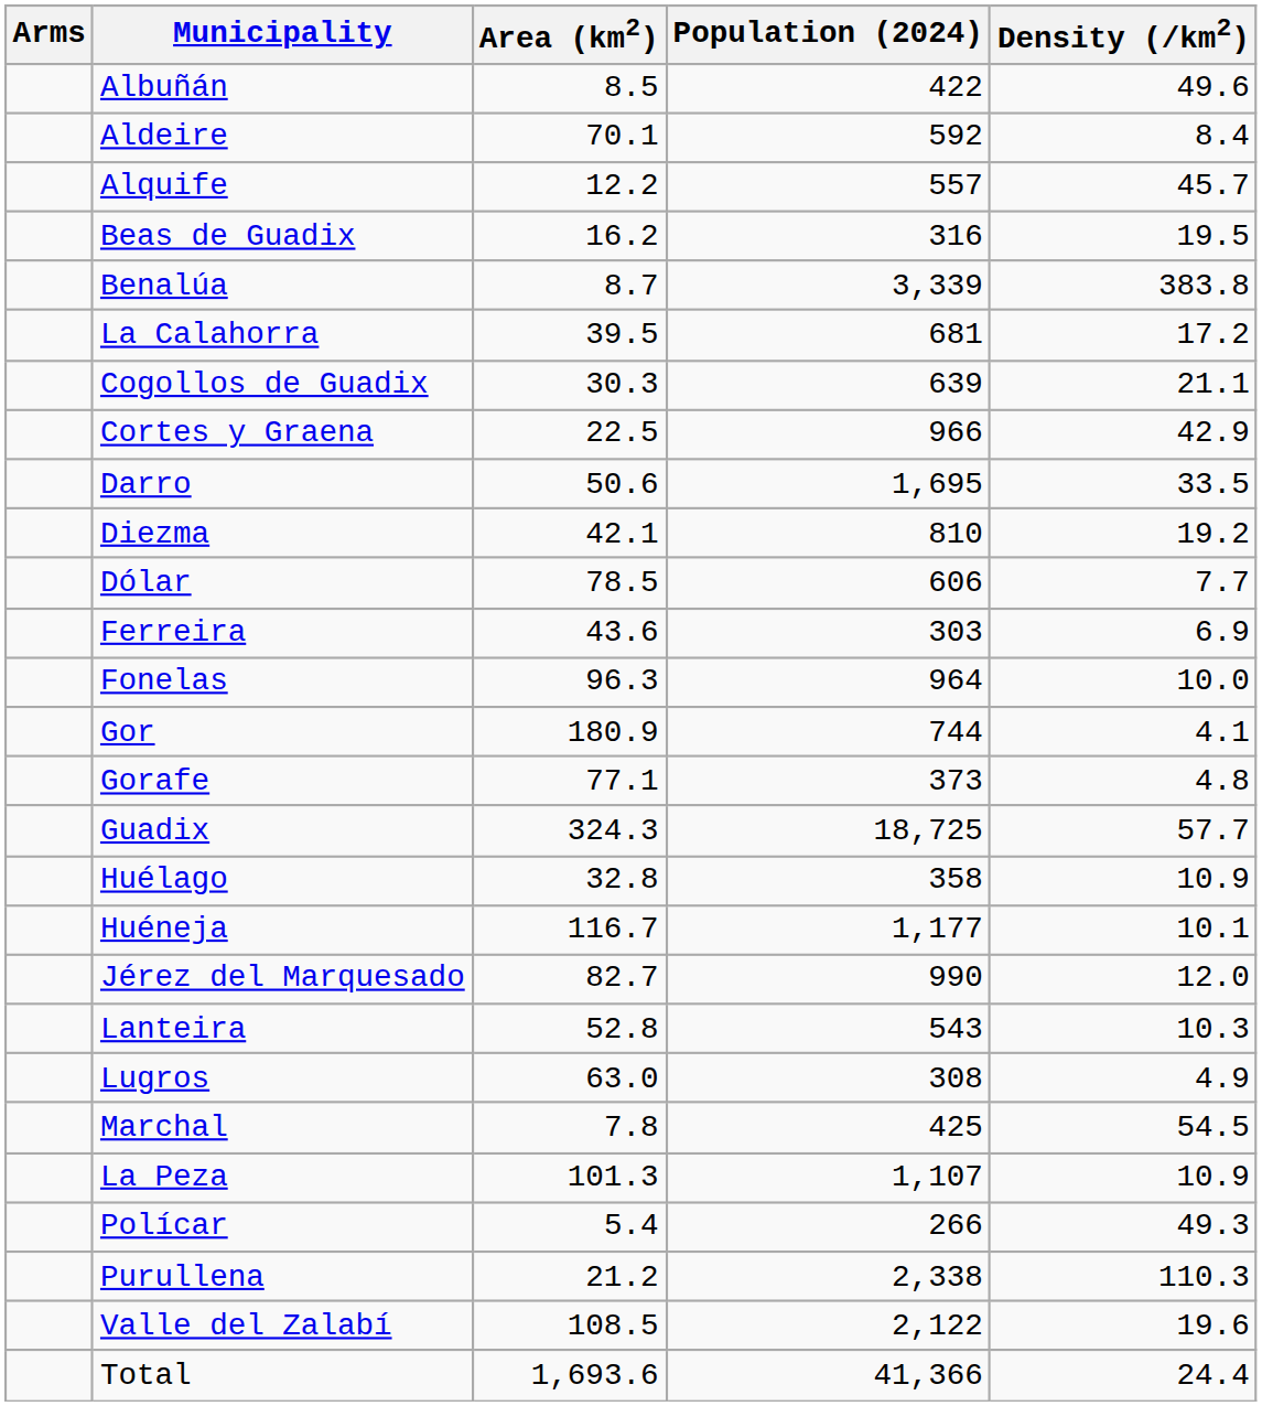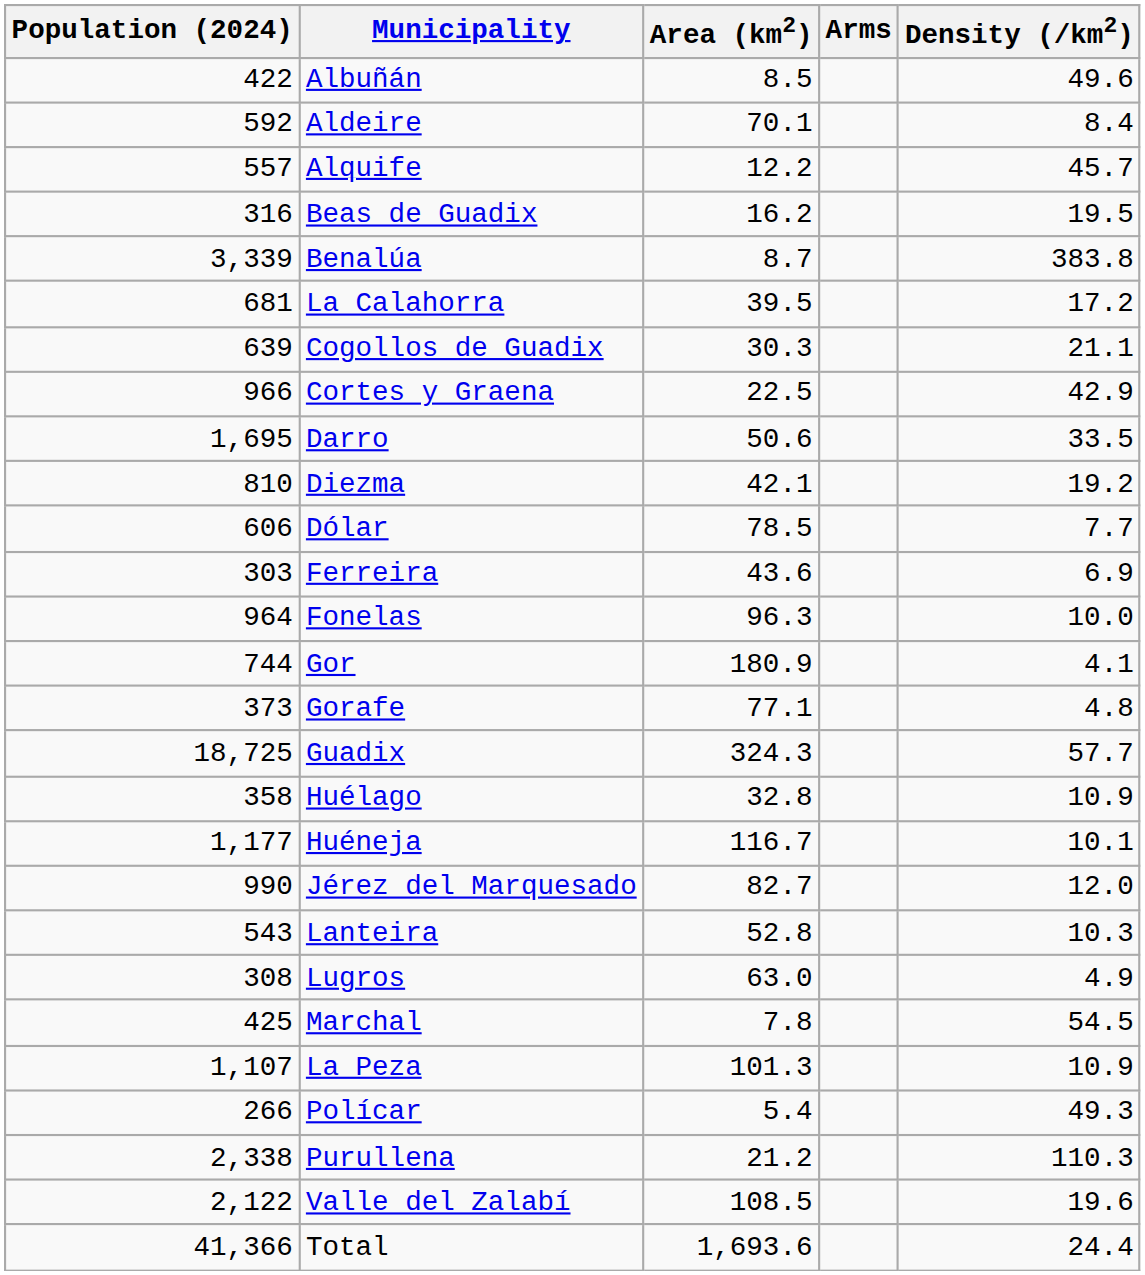 <table class="wikitable sortable">
 <tr>
-<th>Arms</th>
+<th>Population (2024)</th>
 <th><a href='#'>Municipality</a></th>
 <th>Area (km<sup>2</sup>)</th>
-<th>Population (2024)</th>
+<th>Arms</th>
 <th>Density (/km<sup>2</sup>)</th>
 </tr>
 <tr>
-<td></td>
+<td align="right">422</td>
 <td><a href='#'>Albuñán</a></td>
 <td align="right">8.5</td>
-<td align="right">422</td>
+<td></td>
 <td align="right">49.6</td>
 </tr>
 <tr>
-<td></td>
+<td align="right">592</td>
 <td><a href='#'>Aldeire</a></td>
 <td align="right">70.1</td>
-<td align="right">592</td>
+<td></td>
 <td align="right">8.4</td>
 </tr>
 <tr>
-<td></td>
+<td align="right">557</td>
 <td><a href='#'>Alquife</a></td>
 <td align="right">12.2</td>
-<td align="right">557</td>
+<td></td>
 <td align="right">45.7</td>
 </tr>
 <tr>
-<td></td>
+<td align="right">316</td>
 <td><a href='#'>Beas de Guadix</a></td>
 <td align="right">16.2</td>
-<td align="right">316</td>
+<td></td>
 <td align="right">19.5</td>
 </tr>
 <tr>
-<td></td>
+<td align="right">3,339</td>
 <td><a href='#'>Benalúa</a></td>
 <td align="right">8.7</td>
-<td align="right">3,339</td>
+<td></td>
 <td align="right">383.8</td>
 </tr>
 <tr>
-<td></td>
+<td align="right">681</td>
 <td><a href='#'>La Calahorra</a></td>
 <td align="right">39.5</td>
-<td align="right">681</td>
+<td></td>
 <td align="right">17.2</td>
 </tr>
 <tr>
-<td></td>
+<td align="right">639</td>
 <td><a href='#'>Cogollos de Guadix</a></td>
 <td align="right">30.3</td>
-<td align="right">639</td>
+<td></td>
 <td align="right">21.1</td>
 </tr>
 <tr>
-<td></td>
+<td align="right">966</td>
 <td><a href='#'>Cortes y Graena</a></td>
 <td align="right">22.5</td>
-<td align="right">966</td>
+<td></td>
 <td align="right">42.9</td>
 </tr>
 <tr>
-<td></td>
+<td align="right">1,695</td>
 <td><a href='#'>Darro</a></td>
 <td align="right">50.6</td>
-<td align="right">1,695</td>
+<td></td>
 <td align="right">33.5</td>
 </tr>
 <tr>
-<td></td>
+<td align="right">810</td>
 <td><a href='#'>Diezma</a></td>
 <td align="right">42.1</td>
-<td align="right">810</td>
+<td></td>
 <td align="right">19.2</td>
 </tr>
 <tr>
-<td></td>
+<td align="right">606</td>
 <td><a href='#'>Dólar</a></td>
 <td align="right">78.5</td>
-<td align="right">606</td>
+<td></td>
 <td align="right">7.7</td>
 </tr>
 <tr>
-<td></td>
+<td align="right">303</td>
 <td><a href='#'>Ferreira</a></td>
 <td align="right">43.6</td>
-<td align="right">303</td>
+<td></td>
 <td align="right">6.9</td>
 </tr>
 <tr>
-<td></td>
+<td align="right">964</td>
 <td><a href='#'>Fonelas</a></td>
 <td align="right">96.3</td>
-<td align="right">964</td>
+<td></td>
 <td align="right">10.0</td>
 </tr>
 <tr>
-<td></td>
+<td align="right">744</td>
 <td><a href='#'>Gor</a></td>
 <td align="right">180.9</td>
-<td align="right">744</td>
+<td></td>
 <td align="right">4.1</td>
 </tr>
 <tr>
-<td></td>
+<td align="right">373</td>
 <td><a href='#'>Gorafe</a></td>
 <td align="right">77.1</td>
-<td align="right">373</td>
+<td></td>
 <td align="right">4.8</td>
 </tr>
 <tr>
-<td></td>
+<td align="right">18,725</td>
 <td><a href='#'>Guadix</a></td>
 <td align="right">324.3</td>
-<td align="right">18,725</td>
+<td></td>
 <td align="right">57.7</td>
 </tr>
 <tr>
-<td></td>
+<td align="right">358</td>
 <td><a href='#'>Huélago</a></td>
 <td align="right">32.8</td>
-<td align="right">358</td>
+<td></td>
 <td align="right">10.9</td>
 </tr>
 <tr>
-<td></td>
+<td align="right">1,177</td>
 <td><a href='#'>Huéneja</a></td>
 <td align="right">116.7</td>
-<td align="right">1,177</td>
+<td></td>
 <td align="right">10.1</td>
 </tr>
 <tr>
-<td></td>
+<td align="right">990</td>
 <td><a href='#'>Jérez del Marquesado</a></td>
 <td align="right">82.7</td>
-<td align="right">990</td>
+<td></td>
 <td align="right">12.0</td>
 </tr>
 <tr>
-<td></td>
+<td align="right">543</td>
 <td><a href='#'>Lanteira</a></td>
 <td align="right">52.8</td>
-<td align="right">543</td>
+<td></td>
 <td align="right">10.3</td>
 </tr>
 <tr>
-<td></td>
+<td align="right">308</td>
 <td><a href='#'>Lugros</a></td>
 <td align="right">63.0</td>
-<td align="right">308</td>
+<td></td>
 <td align="right">4.9</td>
 </tr>
 <tr>
-<td></td>
+<td align="right">425</td>
 <td><a href='#'>Marchal</a></td>
 <td align="right">7.8</td>
-<td align="right">425</td>
+<td></td>
 <td align="right">54.5</td>
 </tr>
 <tr>
-<td></td>
+<td align="right">1,107</td>
 <td><a href='#'>La Peza</a></td>
 <td align="right">101.3</td>
-<td align="right">1,107</td>
+<td></td>
 <td align="right">10.9</td>
 </tr>
 <tr>
-<td></td>
+<td align="right">266</td>
 <td><a href='#'>Polícar</a></td>
 <td align="right">5.4</td>
-<td align="right">266</td>
+<td></td>
 <td align="right">49.3</td>
 </tr>
 <tr>
-<td></td>
+<td align="right">2,338</td>
 <td><a href='#'>Purullena</a></td>
 <td align="right">21.2</td>
-<td align="right">2,338</td>
+<td></td>
 <td align="right">110.3</td>
 </tr>
 <tr>
-<td></td>
+<td align="right">2,122</td>
 <td><a href='#'>Valle del Zalabí</a></td>
 <td align="right">108.5</td>
-<td align="right">2,122</td>
+<td></td>
 <td align="right">19.6</td>
 </tr>
 <tr>
-<td></td>
+<td align="right">41,366</td>
 <td>Total</td>
 <td align="right">1,693.6</td>
-<td align="right">41,366</td>
+<td></td>
 <td align="right">24.4</td>
 </tr>
 </table>
